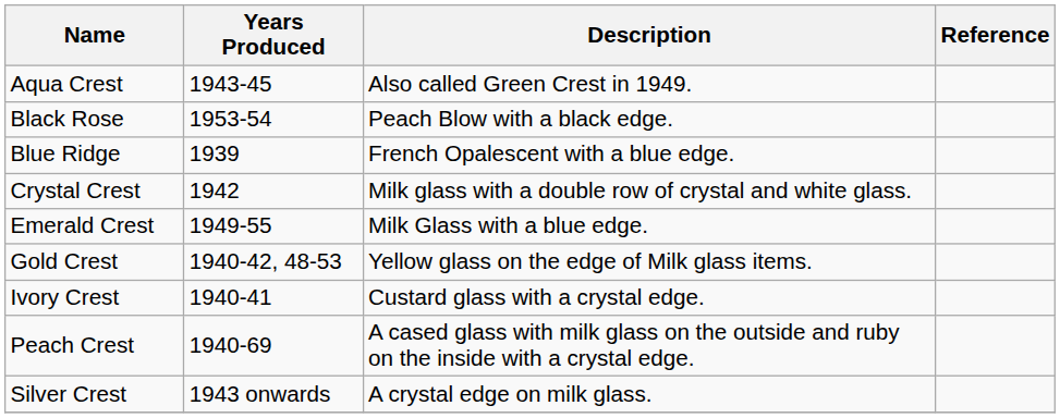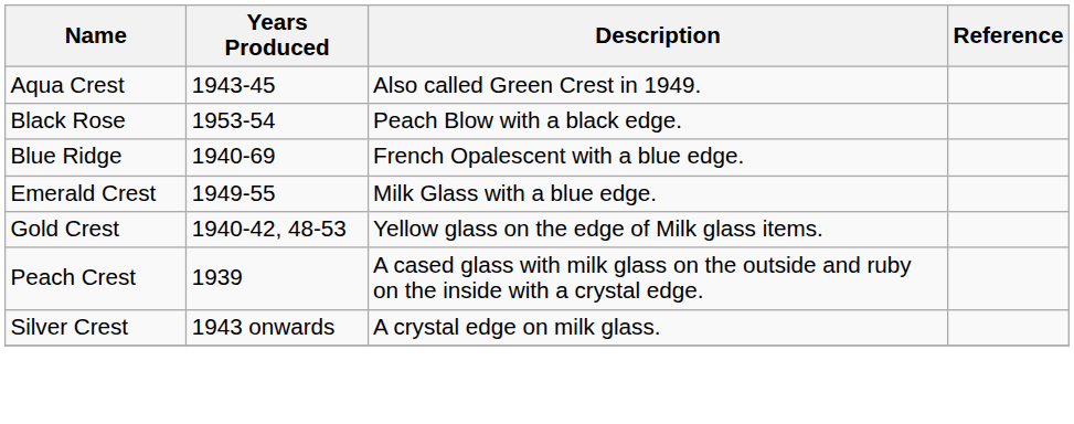 <table class="sortable wikitable">
 <tr>
 <th width="120">Name</th>
 <th width="120">Years Produced</th>
 <th width="400">Description</th>
 <th width="15">Reference</th>
 </tr>
 <tr>
 <td>Aqua Crest</td>
 <td>1943-45</td>
 <td>Also called Green Crest in 1949.</td>
 <td align="center"></td>
 </tr>
 <tr>
 <td>Black Rose</td>
 <td>1953-54</td>
 <td>Peach Blow with a black edge.</td>
 <td align="center"></td>
 </tr>
 <tr>
 <td>Blue Ridge</td>
-<td>1939</td>
+<td>1940-69</td>
 <td>French Opalescent with a blue edge.</td>
-<td align="center"></td>
-</tr>
-<tr>
-<td>Crystal Crest</td>
-<td>1942</td>
-<td>Milk glass with a double row of crystal and white glass.</td>
 <td align="center"></td>
 </tr>
 <tr>
 <td>Emerald Crest</td>
 <td>1949-55</td>
 <td>Milk Glass with a blue edge.</td>
 <td align="center"></td>
 </tr>
 <tr>
 <td>Gold Crest</td>
 <td>1940-42, 48-53</td>
 <td>Yellow glass on the edge of Milk glass items.</td>
 <td align="center"></td>
 </tr>
 <tr>
-<td>Ivory Crest</td>
-<td>1940-41</td>
-<td>Custard glass with a crystal edge.</td>
-<td align="center"></td>
-</tr>
-<tr>
 <td>Peach Crest</td>
-<td>1940-69</td>
+<td>1939</td>
 <td>A cased glass with milk glass on the outside and ruby on the inside with a crystal edge.</td>
 <td align="center"></td>
 </tr>
 <tr>
 <td>Silver Crest</td>
 <td>1943 onwards</td>
 <td>A crystal edge on milk glass.</td>
 <td align="center"></td>
 </tr>
 <tr>
 </tr>
 </table>
